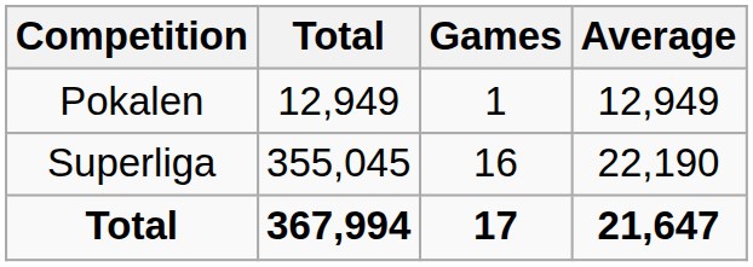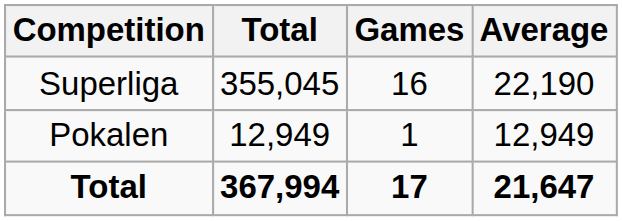 <table class="wikitable" style="text-align: center">
 <tr>
 <th>Competition</th>
 <th>Total</th>
 <th>Games</th>
 <th>Average</th>
 </tr>
 <tr>
+<td>Superliga</td>
+<td>355,045</td>
+<td>16</td>
+<td>22,190</td>
+</tr>
+<tr>
 <td>Pokalen</td>
 <td>12,949</td>
 <td>1</td>
 <td>12,949</td>
-</tr>
-<tr>
-<td>Superliga</td>
-<td>355,045</td>
-<td>16</td>
-<td>22,190</td>
 </tr>
 <tr>
 <td><strong>Total</strong></td>
 <td><strong>367,994</strong></td>
 <td><strong>17</strong></td>
 <td><strong>21,647</strong></td>
 </tr>
 </table>
